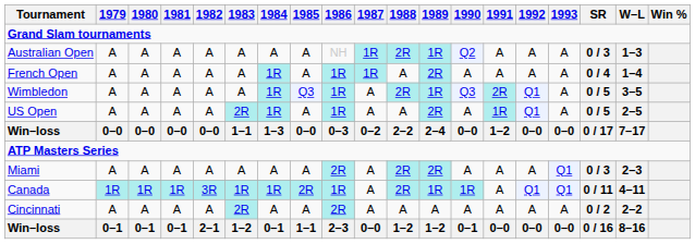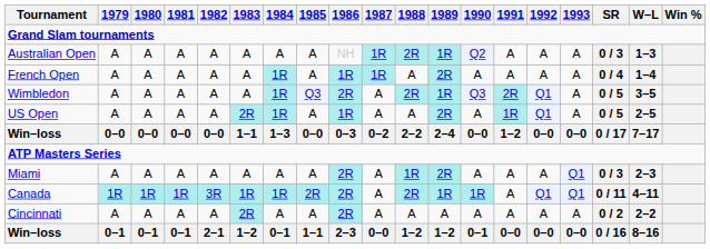 <table class=wikitable style=text-align:center;font-size:97%>
 <tr>
 <th>Tournament</th>
 <th><a href='#'>1979</a></th>
 <th><a href='#'>1980</a></th>
 <th><a href='#'>1981</a></th>
 <th><a href='#'>1982</a></th>
 <th><a href='#'>1983</a></th>
 <th><a href='#'>1984</a></th>
 <th><a href='#'>1985</a></th>
 <th><a href='#'>1986</a></th>
 <th><a href='#'>1987</a></th>
 <th><a href='#'>1988</a></th>
 <th><a href='#'>1989</a></th>
 <th><a href='#'>1990</a></th>
 <th><a href='#'>1991</a></th>
 <th><a href='#'>1992</a></th>
 <th><a href='#'>1993</a></th>
 <th>SR</th>
 <th>W–L</th>
 <th>Win %</th>
 </tr>
 <tr>
 <td colspan=23 align=left><strong><a href='#'>Grand Slam tournaments</a></strong></td>
 </tr>
 <tr>
 <td align=left><a href='#'>Australian Open</a></td>
 <td>A</td>
 <td>A</td>
 <td>A</td>
 <td>A</td>
 <td>A</td>
 <td>A</td>
 <td>A</td>
 <td colspan=1 style=color:#cccccc>NH</td>
 <td bgcolor=afeeee><a href='#'>1R</a></td>
 <td bgcolor=afeeee><a href='#'>2R</a></td>
 <td bgcolor=afeeee><a href='#'>1R</a></td>
 <td bgcolor=ecf2ff><a href='#'>Q2</a></td>
 <td>A</td>
 <td>A</td>
 <td>A</td>
 <th>0 / 3</th>
 <th>1–3</th>
 <th></th>
 </tr>
 <tr>
 <td align=left><a href='#'>French Open</a></td>
 <td>A</td>
 <td>A</td>
 <td>A</td>
 <td>A</td>
 <td>A</td>
 <td bgcolor=afeeee><a href='#'>1R</a></td>
 <td>A</td>
 <td bgcolor=afeeee><a href='#'>1R</a></td>
 <td bgcolor=afeeee><a href='#'>1R</a></td>
 <td>A</td>
 <td bgcolor=afeeee><a href='#'>2R</a></td>
 <td>A</td>
 <td>A</td>
 <td>A</td>
 <td>A</td>
 <th>0 / 4</th>
 <th>1–4</th>
 <th></th>
 </tr>
 <tr>
 <td align=left><a href='#'>Wimbledon</a></td>
 <td>A</td>
 <td>A</td>
 <td>A</td>
 <td>A</td>
 <td>A</td>
 <td bgcolor=afeeee><a href='#'>1R</a></td>
 <td bgcolor=ecf2ff><a href='#'>Q3</a></td>
-<td bgcolor=afeeee><a href='#'>1R</a></td>
+<td bgcolor=afeeee><a href='#'>2R</a></td>
 <td>A</td>
 <td bgcolor=afeeee><a href='#'>2R</a></td>
 <td bgcolor=afeeee><a href='#'>1R</a></td>
 <td bgcolor=ecf2ff><a href='#'>Q3</a></td>
 <td bgcolor=afeeee><a href='#'>2R</a></td>
 <td bgcolor=ecf2ff><a href='#'>Q1</a></td>
 <td>A</td>
 <th>0 / 5</th>
 <th>3–5</th>
 <th></th>
 </tr>
 <tr>
 <td align=left><a href='#'>US Open</a></td>
 <td>A</td>
 <td>A</td>
 <td>A</td>
 <td>A</td>
 <td bgcolor=afeeee><a href='#'>2R</a></td>
 <td bgcolor=afeeee><a href='#'>1R</a></td>
 <td>A</td>
 <td bgcolor=afeeee><a href='#'>1R</a></td>
 <td>A</td>
 <td>A</td>
 <td bgcolor=afeeee><a href='#'>2R</a></td>
 <td>A</td>
 <td bgcolor=afeeee><a href='#'>1R</a></td>
 <td bgcolor=ecf2ff><a href='#'>Q1</a></td>
 <td>A</td>
 <th>0 / 5</th>
 <th>2–5</th>
 <th></th>
 </tr>
 <tr>
 <th style=text-align:left>Win–loss</th>
 <th>0–0</th>
 <th>0–0</th>
 <th>0–0</th>
 <th>0–0</th>
 <th>1–1</th>
 <th>1–3</th>
 <th>0–0</th>
 <th>0–3</th>
 <th>0–2</th>
 <th>2–2</th>
 <th>2–4</th>
 <th>0–0</th>
 <th>1–2</th>
 <th>0–0</th>
 <th>0–0</th>
 <th>0 / 17</th>
 <th>7–17</th>
 <th></th>
 </tr>
 <tr>
 <td colspan=23 align=left><strong><a href='#'>ATP Masters Series</a></strong></td>
 </tr>
 <tr>
 <td align=left><a href='#'>Miami</a></td>
 <td>A</td>
 <td>A</td>
 <td>A</td>
 <td>A</td>
 <td>A</td>
 <td>A</td>
 <td>A</td>
 <td bgcolor=afeeee><a href='#'>2R</a></td>
 <td>A</td>
-<td bgcolor=afeeee><a href='#'>2R</a></td>
+<td bgcolor=afeeee><a href='#'>1R</a></td>
 <td bgcolor=afeeee><a href='#'>2R</a></td>
 <td>A</td>
 <td>A</td>
 <td>A</td>
 <td bgcolor=ecf2ff><a href='#'>Q1</a></td>
 <th>0 / 3</th>
 <th>2–3</th>
 <th></th>
 </tr>
 <tr>
 <td align=left><a href='#'>Canada</a></td>
 <td bgcolor=afeeee><a href='#'>1R</a></td>
 <td bgcolor=afeeee><a href='#'>1R</a></td>
 <td bgcolor=afeeee><a href='#'>1R</a></td>
 <td bgcolor=afeeee><a href='#'>3R</a></td>
 <td bgcolor=afeeee><a href='#'>1R</a></td>
 <td bgcolor=afeeee><a href='#'>1R</a></td>
 <td bgcolor=afeeee><a href='#'>2R</a></td>
-<td bgcolor=afeeee><a href='#'>1R</a></td>
+<td bgcolor=afeeee><a href='#'>2R</a></td>
 <td>A</td>
 <td bgcolor=afeeee><a href='#'>2R</a></td>
 <td bgcolor=afeeee><a href='#'>1R</a></td>
 <td bgcolor=afeeee><a href='#'>1R</a></td>
 <td>A</td>
 <td bgcolor=ecf2ff><a href='#'>Q1</a></td>
 <td bgcolor=ecf2ff><a href='#'>Q1</a></td>
 <th>0 / 11</th>
 <th>4–11</th>
 <th></th>
 </tr>
 <tr>
 <td align=left><a href='#'>Cincinnati</a></td>
 <td>A</td>
 <td>A</td>
 <td>A</td>
 <td>A</td>
 <td bgcolor=afeeee><a href='#'>2R</a></td>
 <td>A</td>
 <td>A</td>
 <td bgcolor=afeeee><a href='#'>2R</a></td>
 <td>A</td>
 <td>A</td>
 <td>A</td>
 <td>A</td>
 <td>A</td>
 <td>A</td>
 <td>A</td>
 <th>0 / 2</th>
 <th>2–2</th>
 <th></th>
 </tr>
 <tr>
 <th style=text-align:left>Win–loss</th>
 <th>0–1</th>
 <th>0–1</th>
 <th>0–1</th>
 <th>2–1</th>
 <th>1–2</th>
 <th>0–1</th>
 <th>1–1</th>
 <th>2–3</th>
 <th>0–0</th>
 <th>1–2</th>
 <th>1–2</th>
 <th>0–1</th>
 <th>0–0</th>
 <th>0–0</th>
 <th>0–0</th>
 <th>0 / 16</th>
 <th>8–16</th>
 <th></th>
 </tr>
 </table>
